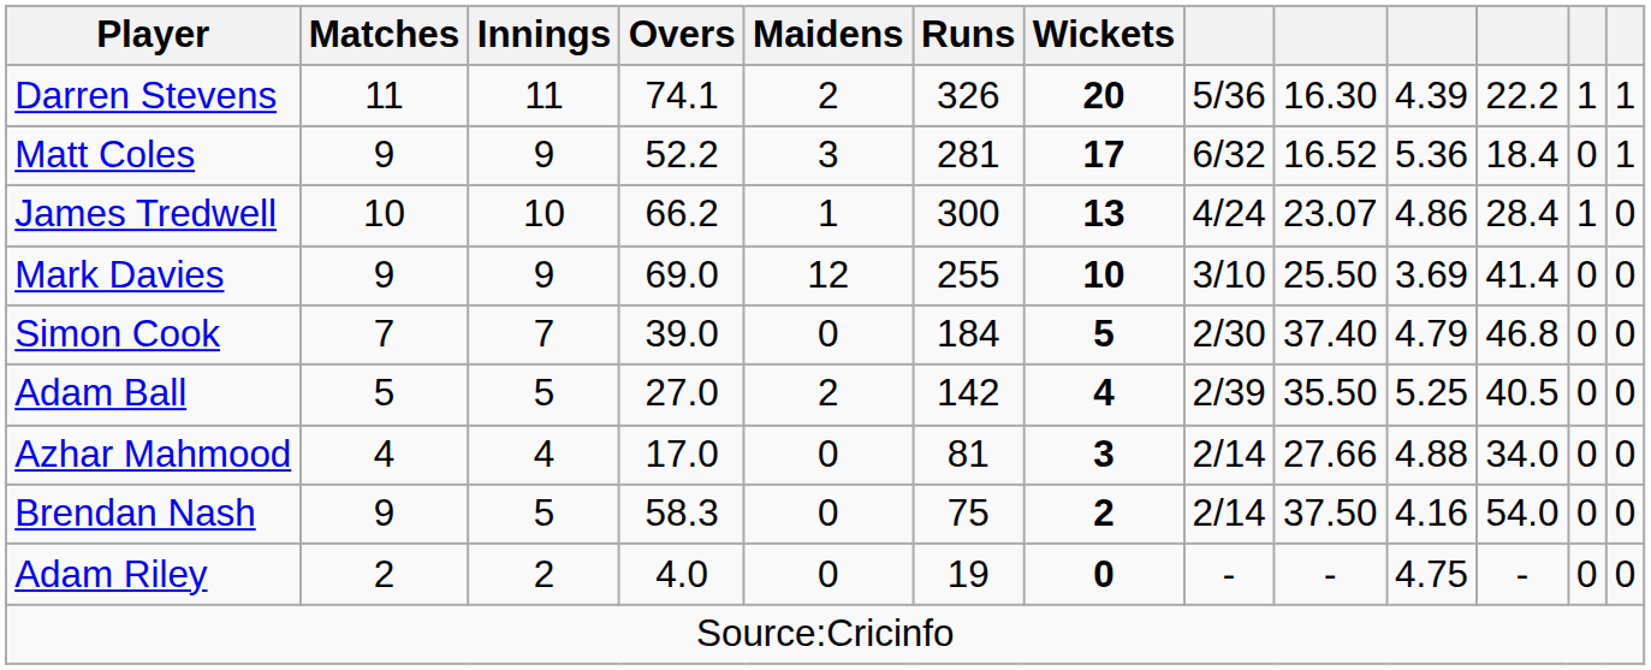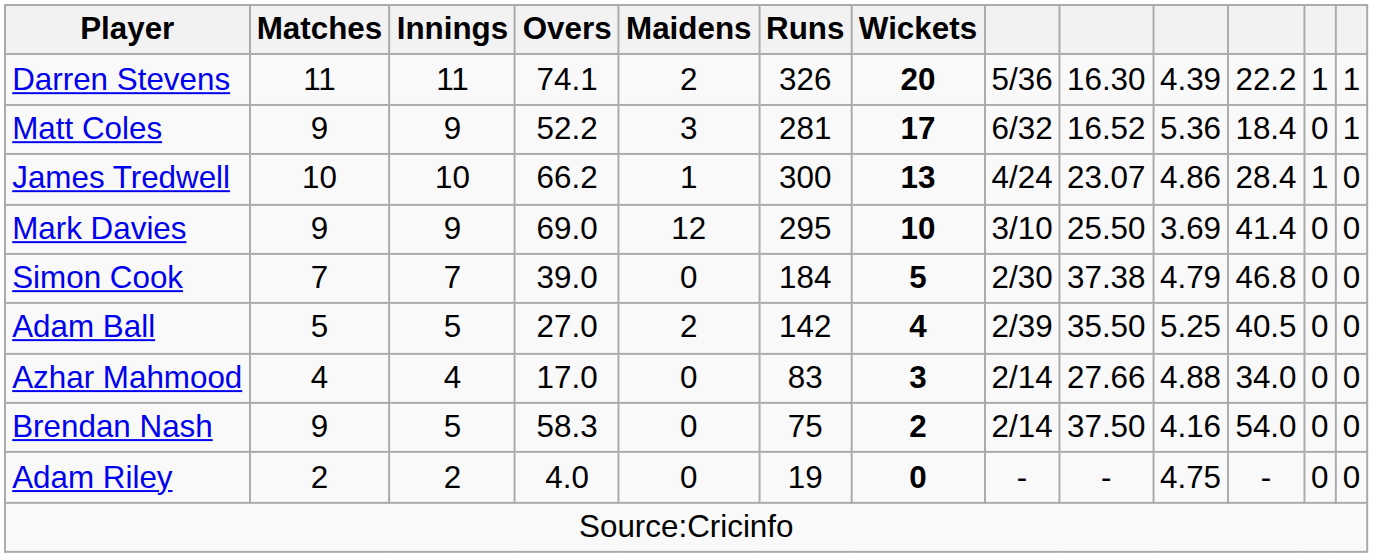 <table class="wikitable" style="text-align:center">
 <tr>
 <th>Player</th>
 <th>Matches</th>
 <th>Innings</th>
 <th>Overs</th>
 <th>Maidens</th>
 <th>Runs</th>
 <th>Wickets</th>
 <th></th>
 <th></th>
 <th></th>
 <th></th>
 <th></th>
 <th></th>
 </tr>
 <tr>
 <td align="left"><a href='#'>Darren Stevens</a></td>
 <td>11</td>
 <td>11</td>
 <td>74.1</td>
 <td>2</td>
 <td>326</td>
 <td><strong>20</strong></td>
 <td>5/36</td>
 <td>16.30</td>
 <td>4.39</td>
 <td>22.2</td>
 <td>1</td>
 <td>1</td>
 </tr>
 <tr>
 <td align="left"><a href='#'>Matt Coles</a></td>
 <td>9</td>
 <td>9</td>
 <td>52.2</td>
 <td>3</td>
 <td>281</td>
 <td><strong>17</strong></td>
 <td>6/32</td>
 <td>16.52</td>
 <td>5.36</td>
 <td>18.4</td>
 <td>0</td>
 <td>1</td>
 </tr>
 <tr>
 <td align="left"><a href='#'>James Tredwell</a></td>
 <td>10</td>
 <td>10</td>
 <td>66.2</td>
 <td>1</td>
 <td>300</td>
 <td><strong>13</strong></td>
 <td>4/24</td>
 <td>23.07</td>
 <td>4.86</td>
 <td>28.4</td>
 <td>1</td>
 <td>0</td>
 </tr>
 <tr>
 <td align="left"><a href='#'>Mark Davies</a></td>
 <td>9</td>
 <td>9</td>
 <td>69.0</td>
 <td>12</td>
-<td>255</td>
+<td>295</td>
 <td><strong>10</strong></td>
 <td>3/10</td>
 <td>25.50</td>
 <td>3.69</td>
 <td>41.4</td>
 <td>0</td>
 <td>0</td>
 </tr>
 <tr>
 <td align="left"><a href='#'>Simon Cook</a></td>
 <td>7</td>
 <td>7</td>
 <td>39.0</td>
 <td>0</td>
 <td>184</td>
 <td><strong>5</strong></td>
 <td>2/30</td>
-<td>37.40</td>
+<td>37.38</td>
 <td>4.79</td>
 <td>46.8</td>
 <td>0</td>
 <td>0</td>
 </tr>
 <tr>
 <td align="left"><a href='#'>Adam Ball</a></td>
 <td>5</td>
 <td>5</td>
 <td>27.0</td>
 <td>2</td>
 <td>142</td>
 <td><strong>4</strong></td>
 <td>2/39</td>
 <td>35.50</td>
 <td>5.25</td>
 <td>40.5</td>
 <td>0</td>
 <td>0</td>
 </tr>
 <tr>
 <td align="left"><a href='#'>Azhar Mahmood</a></td>
 <td>4</td>
 <td>4</td>
 <td>17.0</td>
 <td>0</td>
-<td>81</td>
+<td>83</td>
 <td><strong>3</strong></td>
 <td>2/14</td>
 <td>27.66</td>
 <td>4.88</td>
 <td>34.0</td>
 <td>0</td>
 <td>0</td>
 </tr>
 <tr>
 <td align="left"><a href='#'>Brendan Nash</a></td>
 <td>9</td>
 <td>5</td>
 <td>58.3</td>
 <td>0</td>
 <td>75</td>
 <td><strong>2</strong></td>
 <td>2/14</td>
 <td>37.50</td>
 <td>4.16</td>
 <td>54.0</td>
 <td>0</td>
 <td>0</td>
 </tr>
 <tr>
 <td align="left"><a href='#'>Adam Riley</a></td>
 <td>2</td>
 <td>2</td>
 <td>4.0</td>
 <td>0</td>
 <td>19</td>
 <td><strong>0</strong></td>
 <td>-</td>
 <td>-</td>
 <td>4.75</td>
 <td>-</td>
 <td>0</td>
 <td>0</td>
 </tr>
 <tr>
 <td colspan="14">Source:Cricinfo</td>
 </tr>
 </table>
